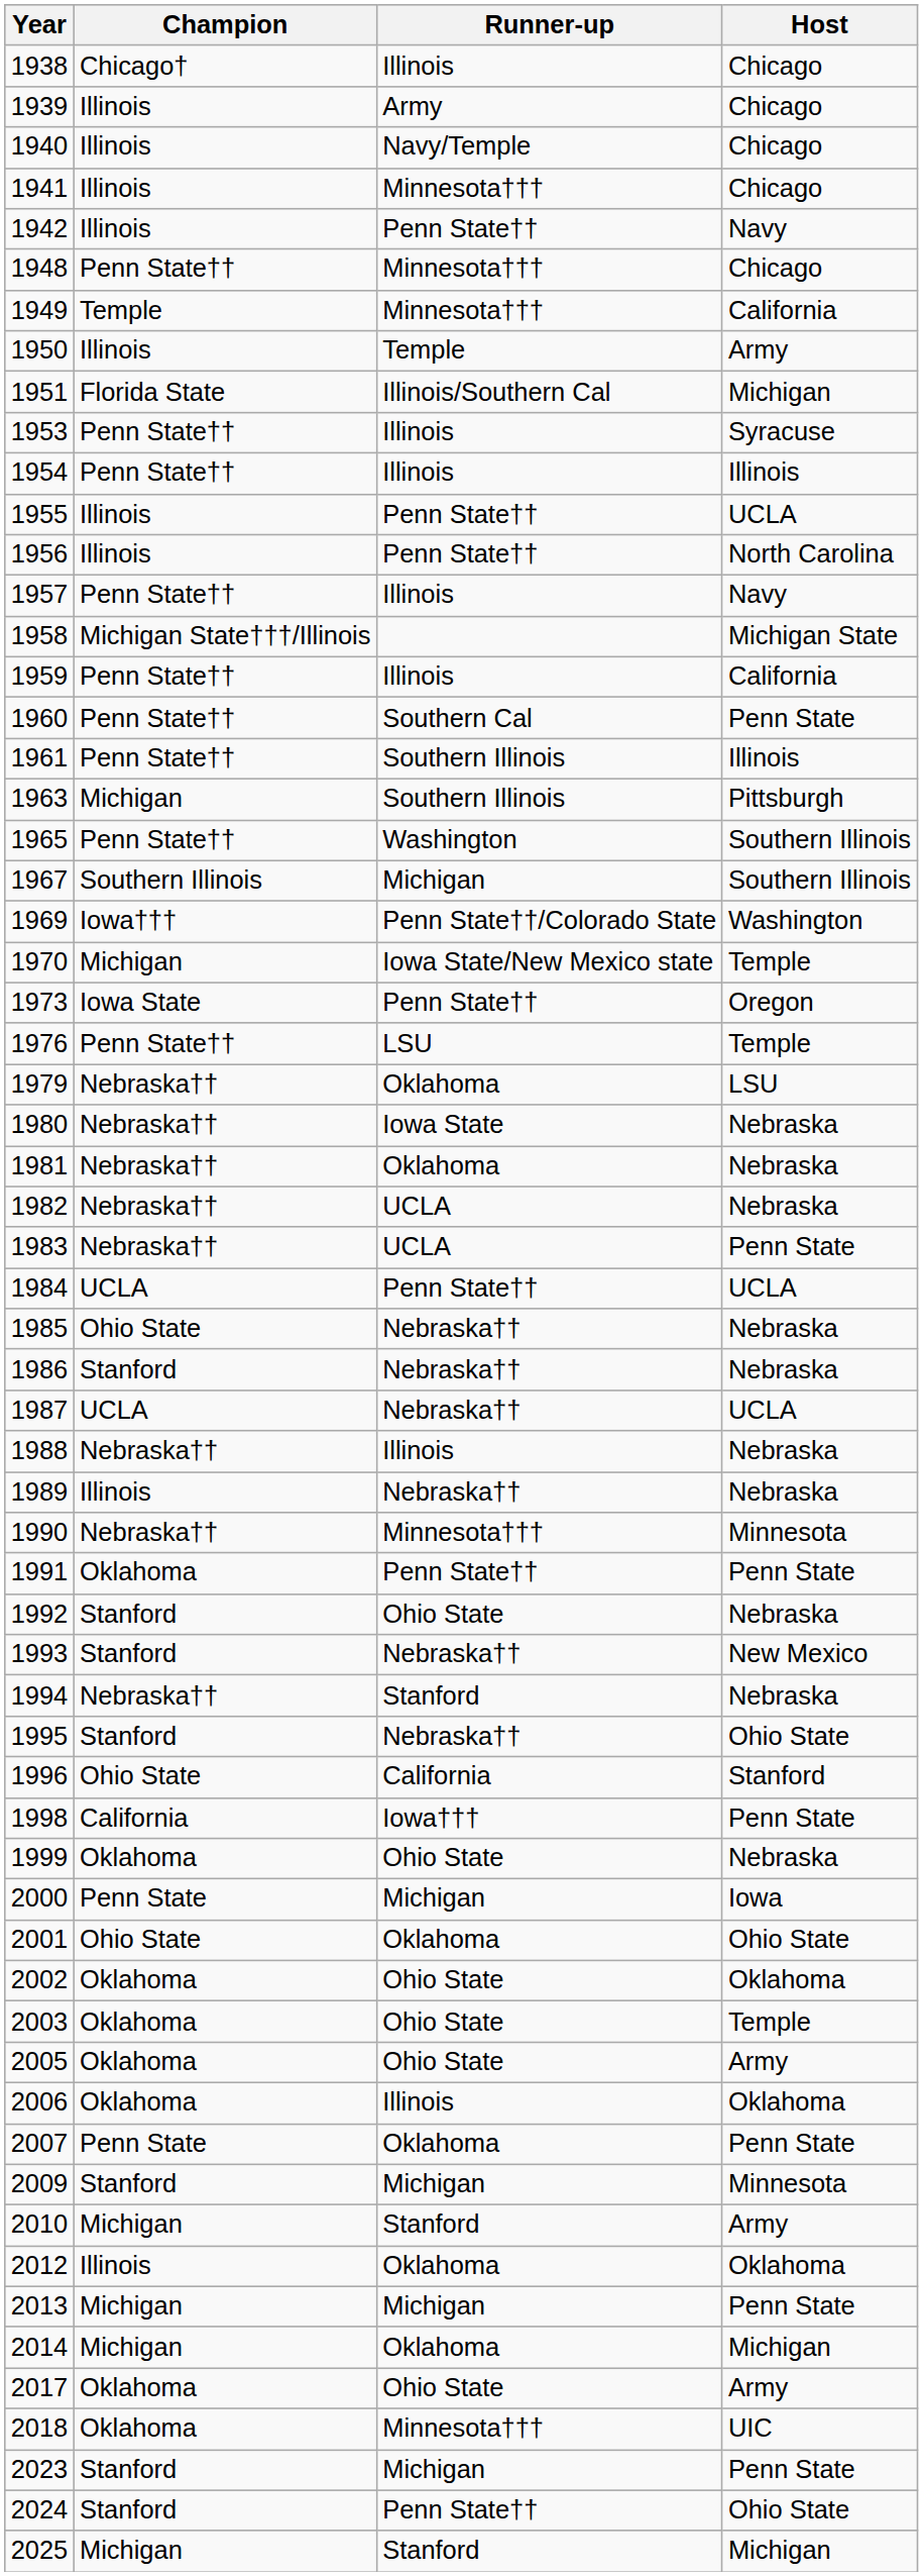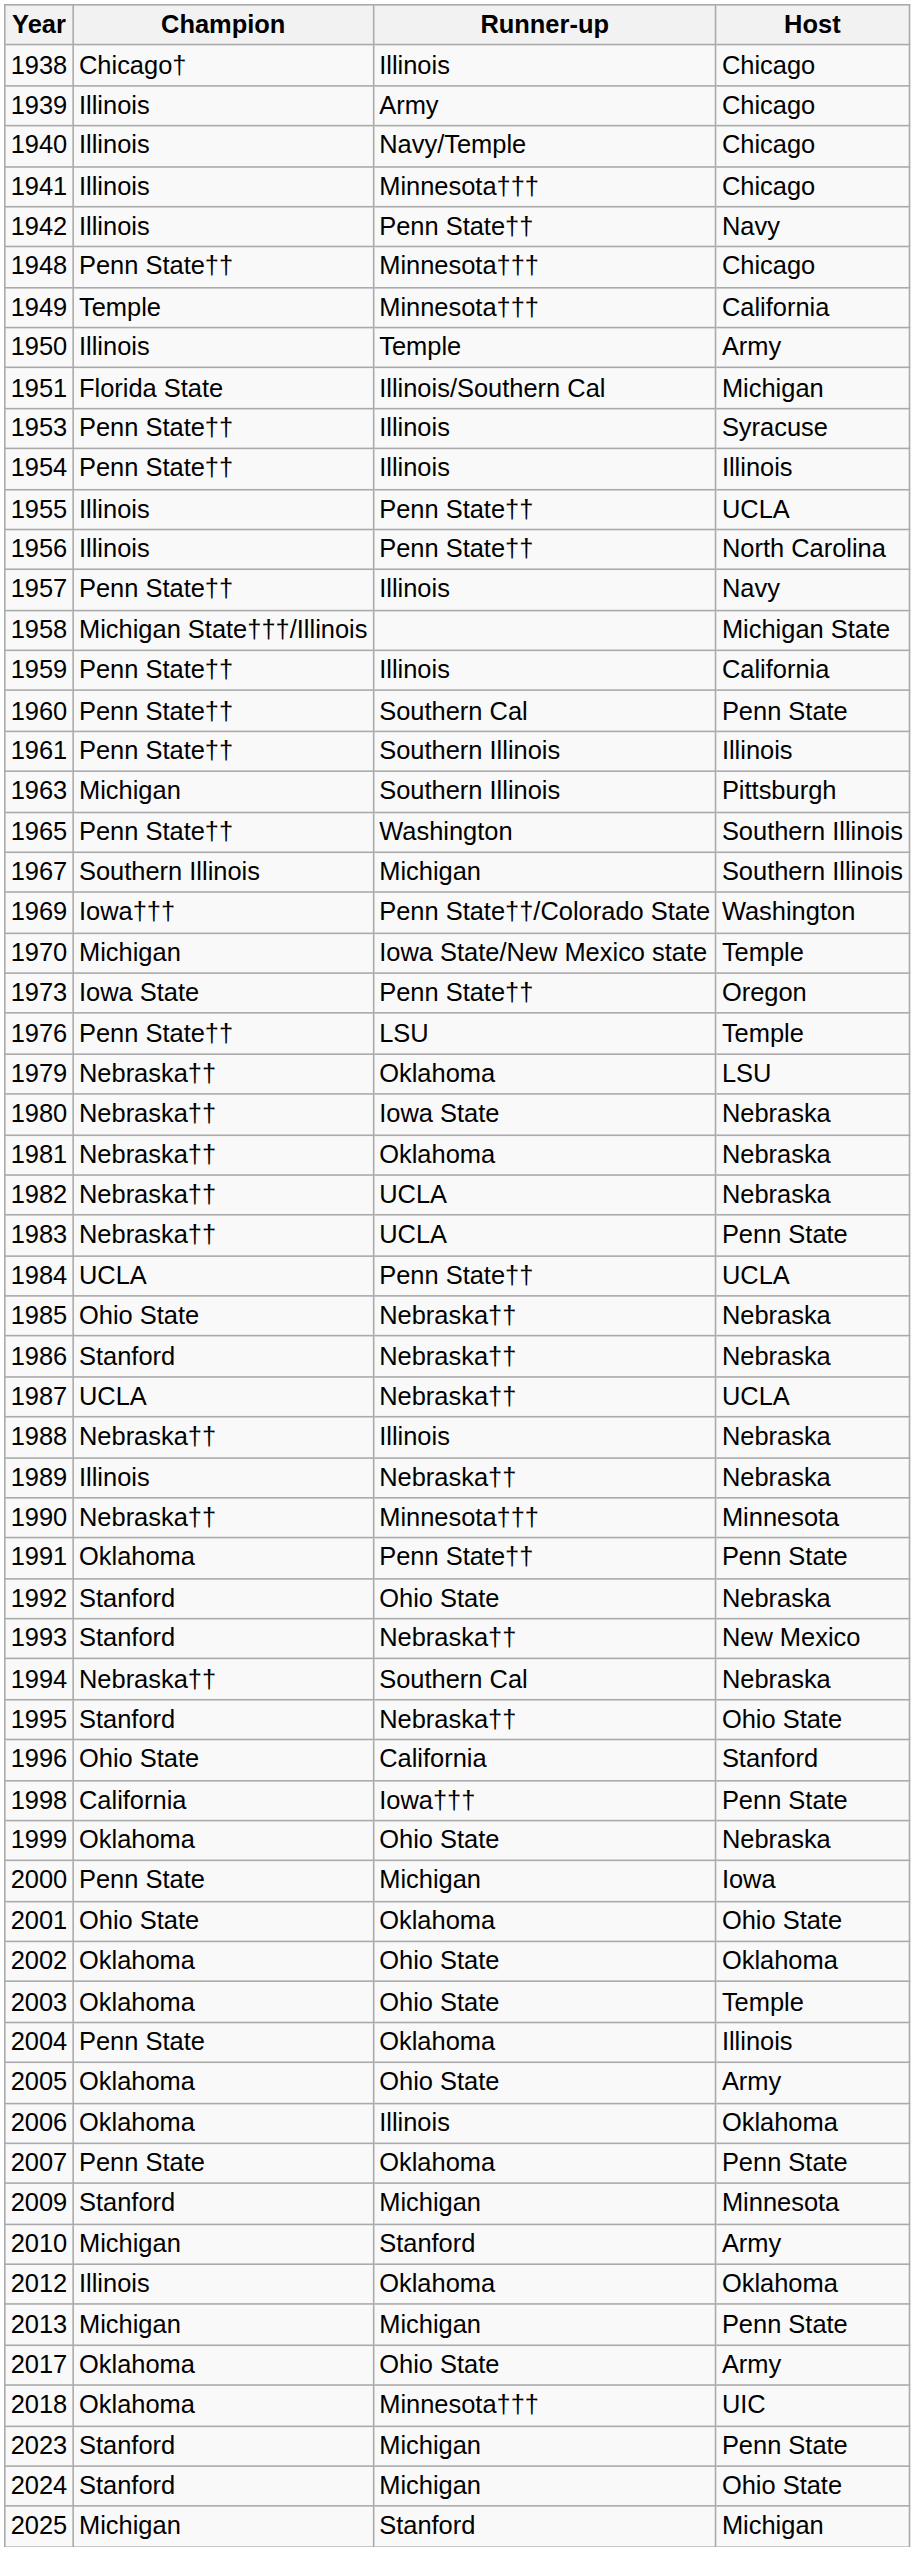 <table class="wikitable">
 <tr>
 <th scope="col">Year</th>
 <th scope="col">Champion</th>
 <th scope="col">Runner-up</th>
 <th scope="col">Host</th>
 </tr>
 <tr>
 <td>1938</td>
 <td>Chicago†</td>
 <td>Illinois</td>
 <td>Chicago</td>
 </tr>
 <tr>
 <td>1939</td>
 <td>Illinois</td>
 <td>Army</td>
 <td>Chicago</td>
 </tr>
 <tr>
 <td>1940</td>
 <td>Illinois</td>
 <td>Navy/Temple</td>
 <td>Chicago</td>
 </tr>
 <tr>
 <td>1941</td>
 <td>Illinois</td>
 <td>Minnesota†††</td>
 <td>Chicago</td>
 </tr>
 <tr>
 <td>1942</td>
 <td>Illinois</td>
 <td>Penn State††</td>
 <td>Navy</td>
 </tr>
 <tr>
 <td>1948</td>
 <td>Penn State††</td>
 <td>Minnesota†††</td>
 <td>Chicago</td>
 </tr>
 <tr>
 <td>1949</td>
 <td>Temple</td>
 <td>Minnesota†††</td>
 <td>California</td>
 </tr>
 <tr>
 <td>1950</td>
 <td>Illinois</td>
 <td>Temple</td>
 <td>Army</td>
 </tr>
 <tr>
 <td>1951</td>
 <td>Florida State</td>
 <td>Illinois/Southern Cal</td>
 <td>Michigan</td>
 </tr>
 <tr>
 <td>1953</td>
 <td>Penn State††</td>
 <td>Illinois</td>
 <td>Syracuse</td>
 </tr>
 <tr>
 <td>1954</td>
 <td>Penn State††</td>
 <td>Illinois</td>
 <td>Illinois</td>
 </tr>
 <tr>
 <td>1955</td>
 <td>Illinois</td>
 <td>Penn State††</td>
 <td>UCLA</td>
 </tr>
 <tr>
 <td>1956</td>
 <td>Illinois</td>
 <td>Penn State††</td>
 <td>North Carolina</td>
 </tr>
 <tr>
 <td>1957</td>
 <td>Penn State††</td>
 <td>Illinois</td>
 <td>Navy</td>
 </tr>
 <tr>
 <td>1958</td>
 <td>Michigan State†††/Illinois</td>
 <td></td>
 <td>Michigan State</td>
 </tr>
 <tr>
 <td>1959</td>
 <td>Penn State††</td>
 <td>Illinois</td>
 <td>California</td>
 </tr>
 <tr>
 <td>1960</td>
 <td>Penn State††</td>
 <td>Southern Cal</td>
 <td>Penn State</td>
 </tr>
 <tr>
 <td>1961</td>
 <td>Penn State††</td>
 <td>Southern Illinois</td>
 <td>Illinois</td>
 </tr>
 <tr>
 <td>1963</td>
 <td>Michigan</td>
 <td>Southern Illinois</td>
 <td>Pittsburgh</td>
 </tr>
 <tr>
 <td>1965</td>
 <td>Penn State††</td>
 <td>Washington</td>
 <td>Southern Illinois</td>
 </tr>
 <tr>
 <td>1967</td>
 <td>Southern Illinois</td>
 <td>Michigan</td>
 <td>Southern Illinois</td>
 </tr>
 <tr>
 <td>1969</td>
 <td>Iowa†††</td>
 <td>Penn State††/Colorado State</td>
 <td>Washington</td>
 </tr>
 <tr>
 <td>1970</td>
 <td>Michigan</td>
 <td>Iowa State/New Mexico state</td>
 <td>Temple</td>
 </tr>
 <tr>
 <td>1973</td>
 <td>Iowa State</td>
 <td>Penn State††</td>
 <td>Oregon</td>
 </tr>
 <tr>
 <td>1976</td>
 <td>Penn State††</td>
 <td>LSU</td>
 <td>Temple</td>
 </tr>
 <tr>
 <td>1979</td>
 <td>Nebraska††</td>
 <td>Oklahoma</td>
 <td>LSU</td>
 </tr>
 <tr>
 <td>1980</td>
 <td>Nebraska††</td>
 <td>Iowa State</td>
 <td>Nebraska</td>
 </tr>
 <tr>
 <td>1981</td>
 <td>Nebraska††</td>
 <td>Oklahoma</td>
 <td>Nebraska</td>
 </tr>
 <tr>
 <td>1982</td>
 <td>Nebraska††</td>
 <td>UCLA</td>
 <td>Nebraska</td>
 </tr>
 <tr>
 <td>1983</td>
 <td>Nebraska††</td>
 <td>UCLA</td>
 <td>Penn State</td>
 </tr>
 <tr>
 <td>1984</td>
 <td>UCLA</td>
 <td>Penn State††</td>
 <td>UCLA</td>
 </tr>
 <tr>
 <td>1985</td>
 <td>Ohio State</td>
 <td>Nebraska††</td>
 <td>Nebraska</td>
 </tr>
 <tr>
 <td>1986</td>
 <td>Stanford</td>
 <td>Nebraska††</td>
 <td>Nebraska</td>
 </tr>
 <tr>
 <td>1987</td>
 <td>UCLA</td>
 <td>Nebraska††</td>
 <td>UCLA</td>
 </tr>
 <tr>
 <td>1988</td>
 <td>Nebraska††</td>
 <td>Illinois</td>
 <td>Nebraska</td>
 </tr>
 <tr>
 <td>1989</td>
 <td>Illinois</td>
 <td>Nebraska††</td>
 <td>Nebraska</td>
 </tr>
 <tr>
 <td>1990</td>
 <td>Nebraska††</td>
 <td>Minnesota†††</td>
 <td>Minnesota</td>
 </tr>
 <tr>
 <td>1991</td>
 <td>Oklahoma</td>
 <td>Penn State††</td>
 <td>Penn State</td>
 </tr>
 <tr>
 <td>1992</td>
 <td>Stanford</td>
 <td>Ohio State</td>
 <td>Nebraska</td>
 </tr>
 <tr>
 <td>1993</td>
 <td>Stanford</td>
 <td>Nebraska††</td>
 <td>New Mexico</td>
 </tr>
 <tr>
 <td>1994</td>
 <td>Nebraska††</td>
-<td>Stanford</td>
+<td>Southern Cal</td>
 <td>Nebraska</td>
 </tr>
 <tr>
 <td>1995</td>
 <td>Stanford</td>
 <td>Nebraska††</td>
 <td>Ohio State</td>
 </tr>
 <tr>
 <td>1996</td>
 <td>Ohio State</td>
 <td>California</td>
 <td>Stanford</td>
 </tr>
 <tr>
 <td>1998</td>
 <td>California</td>
 <td>Iowa†††</td>
 <td>Penn State</td>
 </tr>
 <tr>
 <td>1999</td>
 <td>Oklahoma</td>
 <td>Ohio State</td>
 <td>Nebraska</td>
 </tr>
 <tr>
 <td>2000</td>
 <td>Penn State</td>
 <td>Michigan</td>
 <td>Iowa</td>
 </tr>
 <tr>
 <td>2001</td>
 <td>Ohio State</td>
 <td>Oklahoma</td>
 <td>Ohio State</td>
 </tr>
 <tr>
 <td>2002</td>
 <td>Oklahoma</td>
 <td>Ohio State</td>
 <td>Oklahoma</td>
 </tr>
 <tr>
 <td>2003</td>
 <td>Oklahoma</td>
 <td>Ohio State</td>
 <td>Temple</td>
 </tr>
 <tr>
+<td>2004</td>
+<td>Penn State</td>
+<td>Oklahoma</td>
+<td>Illinois</td>
+</tr>
+<tr>
 <td>2005</td>
 <td>Oklahoma</td>
 <td>Ohio State</td>
 <td>Army</td>
 </tr>
 <tr>
 <td>2006</td>
 <td>Oklahoma</td>
 <td>Illinois</td>
 <td>Oklahoma</td>
 </tr>
 <tr>
 <td>2007</td>
 <td>Penn State</td>
 <td>Oklahoma</td>
 <td>Penn State</td>
 </tr>
 <tr>
 <td>2009</td>
 <td>Stanford</td>
 <td>Michigan</td>
 <td>Minnesota</td>
 </tr>
 <tr>
 <td>2010</td>
 <td>Michigan</td>
 <td>Stanford</td>
 <td>Army</td>
 </tr>
 <tr>
 <td>2012</td>
 <td>Illinois</td>
 <td>Oklahoma</td>
 <td>Oklahoma</td>
 </tr>
 <tr>
 <td>2013</td>
 <td>Michigan</td>
 <td>Michigan</td>
 <td>Penn State</td>
 </tr>
 <tr>
-<td>2014</td>
-<td>Michigan</td>
-<td>Oklahoma</td>
-<td>Michigan</td>
-</tr>
-<tr>
 <td>2017</td>
 <td>Oklahoma</td>
 <td>Ohio State</td>
 <td>Army</td>
 </tr>
 <tr>
 <td>2018</td>
 <td>Oklahoma</td>
 <td>Minnesota†††</td>
 <td>UIC</td>
 </tr>
 <tr>
 <td>2023</td>
 <td>Stanford</td>
 <td>Michigan</td>
 <td>Penn State</td>
 </tr>
 <tr>
 <td>2024</td>
 <td>Stanford</td>
-<td>Penn State††</td>
+<td>Michigan</td>
 <td>Ohio State</td>
 </tr>
 <tr>
 <td>2025</td>
 <td>Michigan</td>
 <td>Stanford</td>
 <td>Michigan</td>
 </tr>
 </table>
